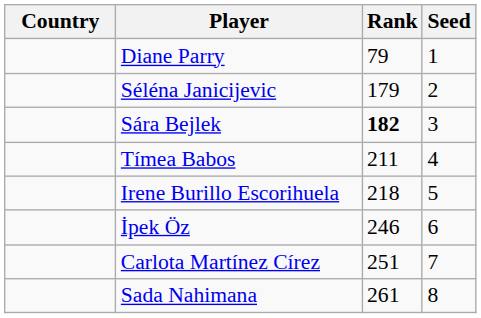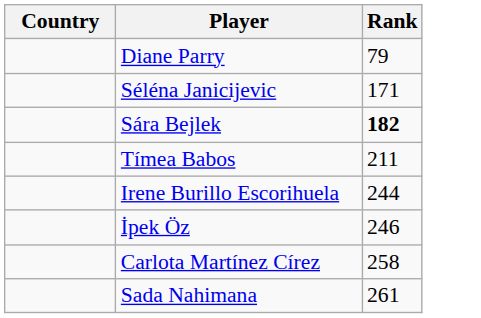 <table class="wikitable">
 <tr>
 <th width="75">Country</th>
 <th width="175">Player</th>
 <th>Rank</th>
-<th>Seed</th>
 </tr>
 <tr>
 <td></td>
 <td><a href='#'>Diane Parry</a></td>
 <td>79</td>
-<td>1</td>
 </tr>
 <tr>
 <td></td>
 <td><a href='#'>Séléna Janicijevic</a></td>
-<td>179</td>
-<td>2</td>
+<td>171</td>
 </tr>
 <tr>
 <td></td>
 <td><a href='#'>Sára Bejlek</a></td>
 <td><strong>182</strong></td>
-<td>3</td>
 </tr>
 <tr>
 <td></td>
 <td><a href='#'>Tímea Babos</a></td>
 <td>211</td>
-<td>4</td>
 </tr>
 <tr>
 <td></td>
 <td><a href='#'>Irene Burillo Escorihuela</a></td>
-<td>218</td>
-<td>5</td>
+<td>244</td>
 </tr>
 <tr>
 <td></td>
 <td><a href='#'>İpek Öz</a></td>
 <td>246</td>
-<td>6</td>
 </tr>
 <tr>
 <td></td>
 <td><a href='#'>Carlota Martínez Círez</a></td>
-<td>251</td>
-<td>7</td>
+<td>258</td>
 </tr>
 <tr>
 <td></td>
 <td><a href='#'>Sada Nahimana</a></td>
 <td>261</td>
-<td>8</td>
 </tr>
 </table>
